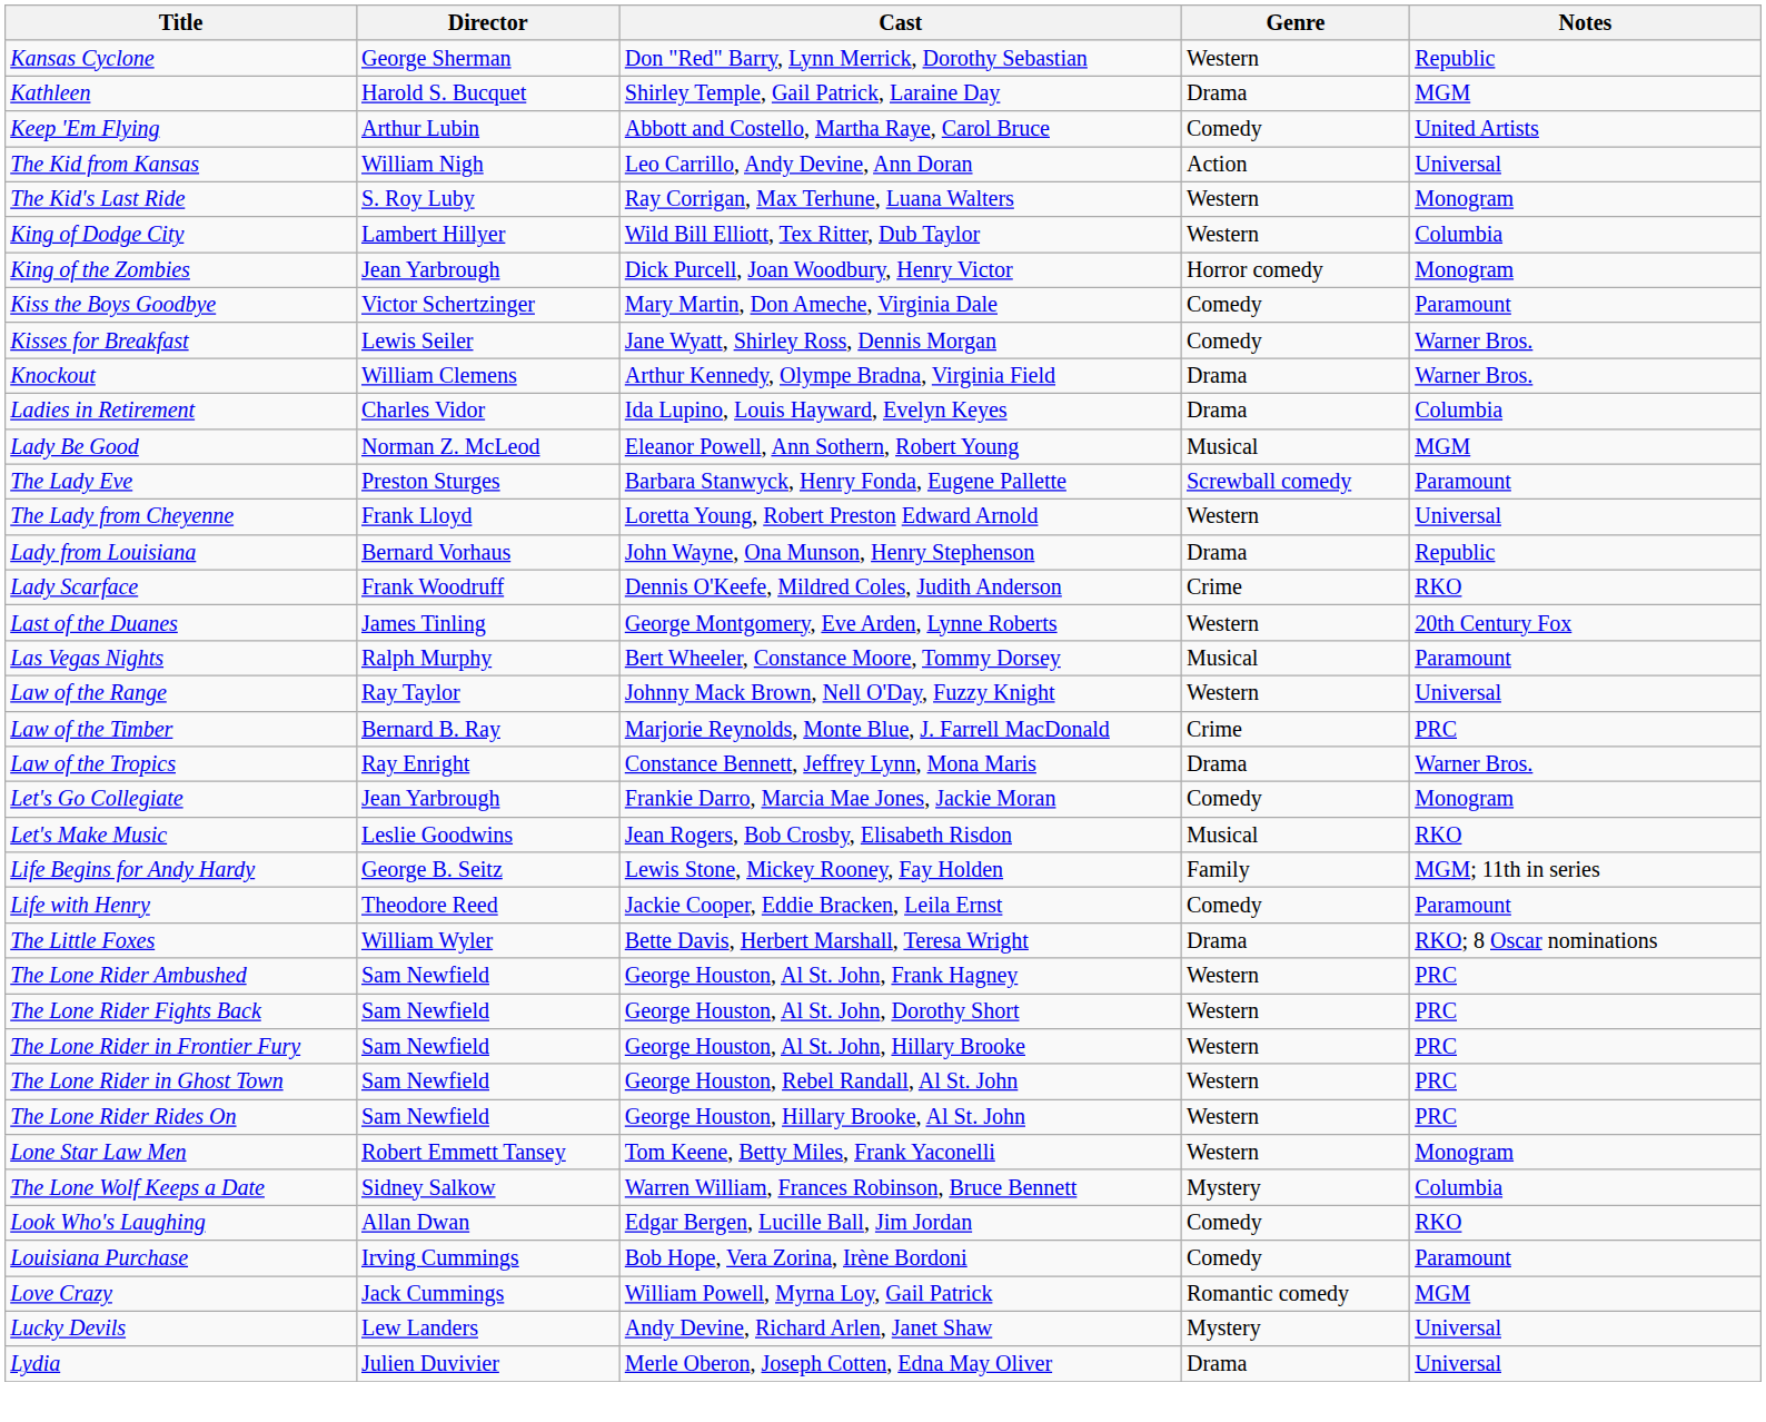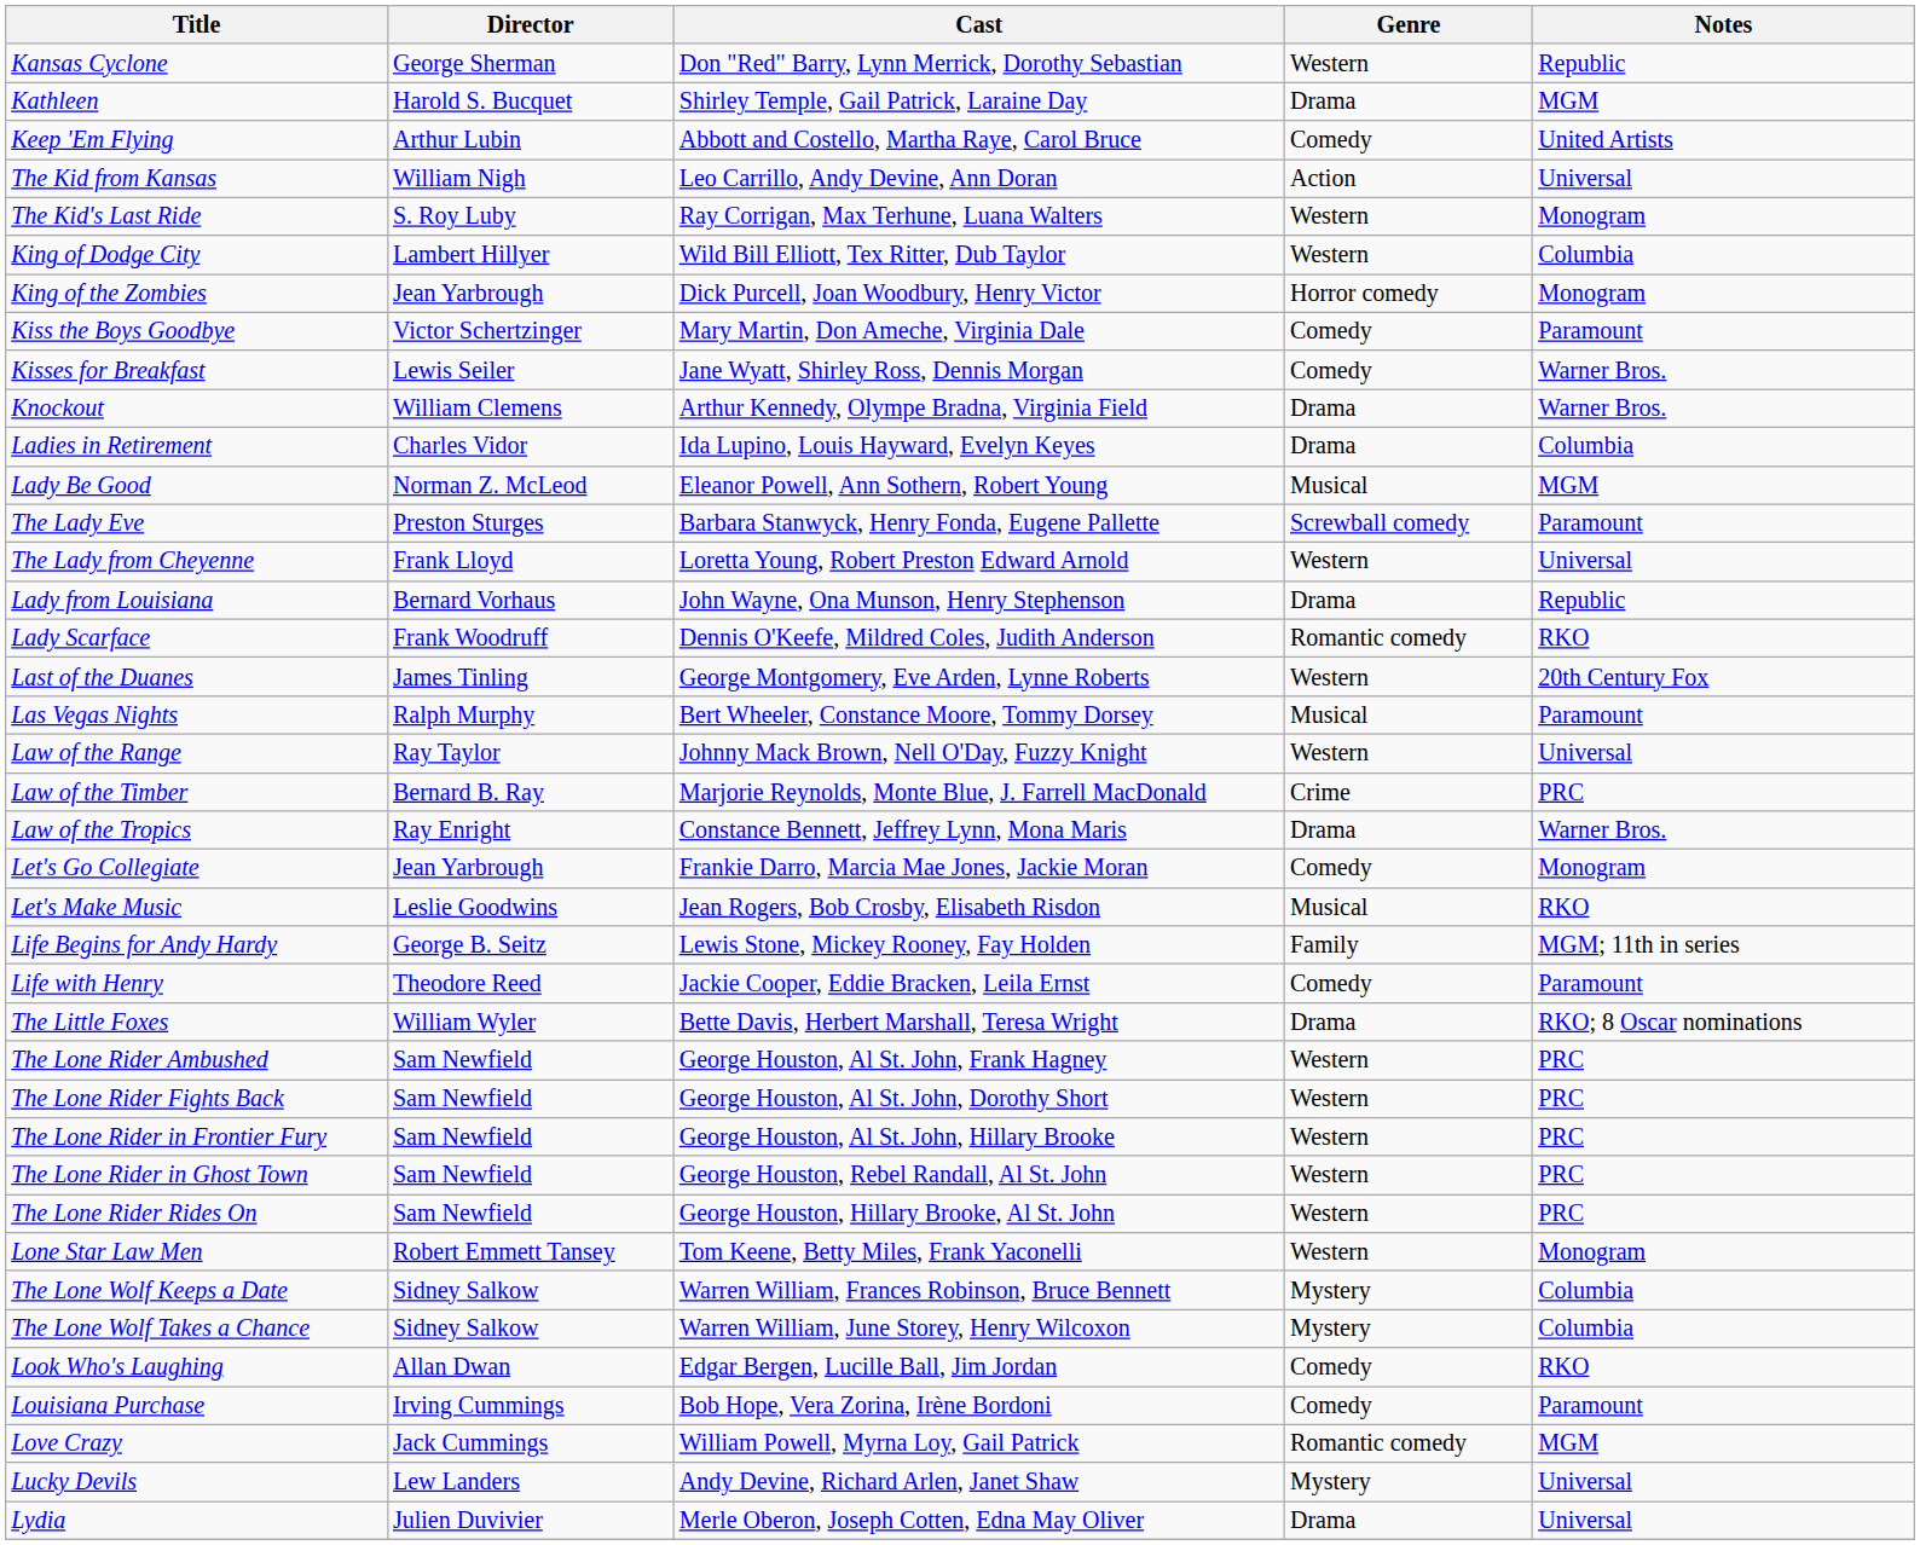 <table class="wikitable" style="width:100%;">
 <tr>
 <th style="width:20%;">Title</th>
 <th style="width:15%;">Director</th>
 <th style="width:32%;">Cast</th>
 <th style="width:13%;">Genre</th>
 <th style="width:20%;">Notes</th>
 </tr>
 <tr>
 <td><em><a href='#'>Kansas Cyclone</a></em></td>
 <td><a href='#'>George Sherman</a></td>
 <td><a href='#'>Don "Red" Barry</a>, <a href='#'>Lynn Merrick</a>, <a href='#'>Dorothy Sebastian</a></td>
 <td>Western</td>
 <td><a href='#'>Republic</a></td>
 </tr>
 <tr>
 <td><em><a href='#'>Kathleen</a></em></td>
 <td><a href='#'>Harold S. Bucquet</a></td>
 <td><a href='#'>Shirley Temple</a>, <a href='#'>Gail Patrick</a>, <a href='#'>Laraine Day</a></td>
 <td>Drama</td>
 <td><a href='#'>MGM</a></td>
 </tr>
 <tr>
 <td><em><a href='#'>Keep 'Em Flying</a></em></td>
 <td><a href='#'>Arthur Lubin</a></td>
 <td><a href='#'>Abbott and Costello</a>, <a href='#'>Martha Raye</a>, <a href='#'>Carol Bruce</a></td>
 <td>Comedy</td>
 <td><a href='#'>United Artists</a></td>
 </tr>
 <tr>
 <td><em><a href='#'>The Kid from Kansas</a></em></td>
 <td><a href='#'>William Nigh</a></td>
 <td><a href='#'>Leo Carrillo</a>, <a href='#'>Andy Devine</a>, <a href='#'>Ann Doran</a></td>
 <td>Action</td>
 <td><a href='#'>Universal</a></td>
 </tr>
 <tr>
 <td><em><a href='#'>The Kid's Last Ride</a></em></td>
 <td><a href='#'>S. Roy Luby</a></td>
 <td><a href='#'>Ray Corrigan</a>, <a href='#'>Max Terhune</a>, <a href='#'>Luana Walters</a></td>
 <td>Western</td>
 <td><a href='#'>Monogram</a></td>
 </tr>
 <tr>
 <td><em><a href='#'>King of Dodge City</a></em></td>
 <td><a href='#'>Lambert Hillyer</a></td>
 <td><a href='#'>Wild Bill Elliott</a>, <a href='#'>Tex Ritter</a>, <a href='#'>Dub Taylor</a></td>
 <td>Western</td>
 <td><a href='#'>Columbia</a></td>
 </tr>
 <tr>
 <td><em><a href='#'>King of the Zombies</a></em></td>
 <td><a href='#'>Jean Yarbrough</a></td>
 <td><a href='#'>Dick Purcell</a>, <a href='#'>Joan Woodbury</a>, <a href='#'>Henry Victor</a></td>
 <td>Horror comedy</td>
 <td><a href='#'>Monogram</a></td>
 </tr>
 <tr>
 <td><em><a href='#'>Kiss the Boys Goodbye</a></em></td>
 <td><a href='#'>Victor Schertzinger</a></td>
 <td><a href='#'>Mary Martin</a>, <a href='#'>Don Ameche</a>, <a href='#'>Virginia Dale</a></td>
 <td>Comedy</td>
 <td><a href='#'>Paramount</a></td>
 </tr>
 <tr>
 <td><em><a href='#'>Kisses for Breakfast</a></em></td>
 <td><a href='#'>Lewis Seiler</a></td>
 <td><a href='#'>Jane Wyatt</a>, <a href='#'>Shirley Ross</a>, <a href='#'>Dennis Morgan</a></td>
 <td>Comedy</td>
 <td><a href='#'>Warner Bros.</a></td>
 </tr>
 <tr>
 <td><em><a href='#'>Knockout</a></em></td>
 <td><a href='#'>William Clemens</a></td>
 <td><a href='#'>Arthur Kennedy</a>, <a href='#'>Olympe Bradna</a>, <a href='#'>Virginia Field</a></td>
 <td>Drama</td>
 <td><a href='#'>Warner Bros.</a></td>
 </tr>
 <tr>
 <td><em><a href='#'>Ladies in Retirement</a></em></td>
 <td><a href='#'>Charles Vidor</a></td>
 <td><a href='#'>Ida Lupino</a>, <a href='#'>Louis Hayward</a>, <a href='#'>Evelyn Keyes</a></td>
 <td>Drama</td>
 <td><a href='#'>Columbia</a></td>
 </tr>
 <tr>
 <td><em><a href='#'>Lady Be Good</a></em></td>
 <td><a href='#'>Norman Z. McLeod</a></td>
 <td><a href='#'>Eleanor Powell</a>, <a href='#'>Ann Sothern</a>, <a href='#'>Robert Young</a></td>
 <td>Musical</td>
 <td><a href='#'>MGM</a></td>
 </tr>
 <tr>
 <td><em><a href='#'>The Lady Eve</a></em></td>
 <td><a href='#'>Preston Sturges</a></td>
 <td><a href='#'>Barbara Stanwyck</a>, <a href='#'>Henry Fonda</a>, <a href='#'>Eugene Pallette</a></td>
 <td><a href='#'>Screwball comedy</a></td>
 <td><a href='#'>Paramount</a></td>
 </tr>
 <tr>
 <td><em><a href='#'>The Lady from Cheyenne</a></em></td>
 <td><a href='#'>Frank Lloyd</a></td>
 <td><a href='#'>Loretta Young</a>, <a href='#'>Robert Preston</a> <a href='#'>Edward Arnold</a></td>
 <td>Western</td>
 <td><a href='#'>Universal</a></td>
 </tr>
 <tr>
 <td><em><a href='#'>Lady from Louisiana</a></em></td>
 <td><a href='#'>Bernard Vorhaus</a></td>
 <td><a href='#'>John Wayne</a>, <a href='#'>Ona Munson</a>, <a href='#'>Henry Stephenson</a></td>
 <td>Drama</td>
 <td><a href='#'>Republic</a></td>
 </tr>
 <tr>
 <td><em><a href='#'>Lady Scarface</a></em></td>
 <td><a href='#'>Frank Woodruff</a></td>
 <td><a href='#'>Dennis O'Keefe</a>, <a href='#'>Mildred Coles</a>, <a href='#'>Judith Anderson</a></td>
-<td>Crime</td>
+<td>Romantic comedy</td>
 <td><a href='#'>RKO</a></td>
 </tr>
 <tr>
 <td><em><a href='#'>Last of the Duanes</a></em></td>
 <td><a href='#'>James Tinling</a></td>
 <td><a href='#'>George Montgomery</a>, <a href='#'>Eve Arden</a>, <a href='#'>Lynne Roberts</a></td>
 <td>Western</td>
 <td><a href='#'>20th Century Fox</a></td>
 </tr>
 <tr>
 <td><em><a href='#'>Las Vegas Nights</a></em></td>
 <td><a href='#'>Ralph Murphy</a></td>
 <td><a href='#'>Bert Wheeler</a>, <a href='#'>Constance Moore</a>, <a href='#'>Tommy Dorsey</a></td>
 <td>Musical</td>
 <td><a href='#'>Paramount</a></td>
 </tr>
 <tr>
 <td><em><a href='#'>Law of the Range</a></em></td>
 <td><a href='#'>Ray Taylor</a></td>
 <td><a href='#'>Johnny Mack Brown</a>, <a href='#'>Nell O'Day</a>, <a href='#'>Fuzzy Knight</a></td>
 <td>Western</td>
 <td><a href='#'>Universal</a></td>
 </tr>
 <tr>
 <td><em><a href='#'>Law of the Timber</a></em></td>
 <td><a href='#'>Bernard B. Ray</a></td>
 <td><a href='#'>Marjorie Reynolds</a>, <a href='#'>Monte Blue</a>, <a href='#'>J. Farrell MacDonald</a></td>
 <td>Crime</td>
 <td><a href='#'>PRC</a></td>
 </tr>
 <tr>
 <td><em><a href='#'>Law of the Tropics</a></em></td>
 <td><a href='#'>Ray Enright</a></td>
 <td><a href='#'>Constance Bennett</a>, <a href='#'>Jeffrey Lynn</a>, <a href='#'>Mona Maris</a></td>
 <td>Drama</td>
 <td><a href='#'>Warner Bros.</a></td>
 </tr>
 <tr>
 <td><em><a href='#'>Let's Go Collegiate</a></em></td>
 <td><a href='#'>Jean Yarbrough</a></td>
 <td><a href='#'>Frankie Darro</a>, <a href='#'>Marcia Mae Jones</a>, <a href='#'>Jackie Moran</a></td>
 <td>Comedy</td>
 <td><a href='#'>Monogram</a></td>
 </tr>
 <tr>
 <td><em><a href='#'>Let's Make Music</a></em></td>
 <td><a href='#'>Leslie Goodwins</a></td>
 <td><a href='#'>Jean Rogers</a>, <a href='#'>Bob Crosby</a>, <a href='#'>Elisabeth Risdon</a></td>
 <td>Musical</td>
 <td><a href='#'>RKO</a></td>
 </tr>
 <tr>
 <td><em><a href='#'>Life Begins for Andy Hardy</a></em></td>
 <td><a href='#'>George B. Seitz</a></td>
 <td><a href='#'>Lewis Stone</a>, <a href='#'>Mickey Rooney</a>, <a href='#'>Fay Holden</a></td>
 <td>Family</td>
 <td><a href='#'>MGM</a>; 11th in series</td>
 </tr>
 <tr>
 <td><em><a href='#'>Life with Henry</a></em></td>
 <td><a href='#'>Theodore Reed</a></td>
 <td><a href='#'>Jackie Cooper</a>, <a href='#'>Eddie Bracken</a>, <a href='#'>Leila Ernst</a></td>
 <td>Comedy</td>
 <td><a href='#'>Paramount</a></td>
 </tr>
 <tr>
 <td><em><a href='#'>The Little Foxes</a></em></td>
 <td><a href='#'>William Wyler</a></td>
 <td><a href='#'>Bette Davis</a>, <a href='#'>Herbert Marshall</a>, <a href='#'>Teresa Wright</a></td>
 <td>Drama</td>
 <td><a href='#'>RKO</a>; 8 <a href='#'>Oscar</a> nominations</td>
 </tr>
 <tr>
 <td><em><a href='#'>The Lone Rider Ambushed</a></em></td>
 <td><a href='#'>Sam Newfield</a></td>
 <td><a href='#'>George Houston</a>, <a href='#'>Al St. John</a>, <a href='#'>Frank Hagney</a></td>
 <td>Western</td>
 <td><a href='#'>PRC</a></td>
 </tr>
 <tr>
 <td><em><a href='#'>The Lone Rider Fights Back</a></em></td>
 <td><a href='#'>Sam Newfield</a></td>
 <td><a href='#'>George Houston</a>, <a href='#'>Al St. John</a>, <a href='#'>Dorothy Short</a></td>
 <td>Western</td>
 <td><a href='#'>PRC</a></td>
 </tr>
 <tr>
 <td><em><a href='#'>The Lone Rider in Frontier Fury</a></em></td>
 <td><a href='#'>Sam Newfield</a></td>
 <td><a href='#'>George Houston</a>, <a href='#'>Al St. John</a>, <a href='#'>Hillary Brooke</a></td>
 <td>Western</td>
 <td><a href='#'>PRC</a></td>
 </tr>
 <tr>
 <td><em><a href='#'>The Lone Rider in Ghost Town</a></em></td>
 <td><a href='#'>Sam Newfield</a></td>
 <td><a href='#'>George Houston</a>, <a href='#'>Rebel Randall</a>, <a href='#'>Al St. John</a></td>
 <td>Western</td>
 <td><a href='#'>PRC</a></td>
 </tr>
 <tr>
 <td><em><a href='#'>The Lone Rider Rides On</a></em></td>
 <td><a href='#'>Sam Newfield</a></td>
 <td><a href='#'>George Houston</a>, <a href='#'>Hillary Brooke</a>, <a href='#'>Al St. John</a></td>
 <td>Western</td>
 <td><a href='#'>PRC</a></td>
 </tr>
 <tr>
 <td><em><a href='#'>Lone Star Law Men</a></em></td>
 <td><a href='#'>Robert Emmett Tansey</a></td>
 <td><a href='#'>Tom Keene</a>, <a href='#'>Betty Miles</a>, <a href='#'>Frank Yaconelli</a></td>
 <td>Western</td>
 <td><a href='#'>Monogram</a></td>
 </tr>
 <tr>
 <td><em><a href='#'>The Lone Wolf Keeps a Date</a></em></td>
 <td><a href='#'>Sidney Salkow</a></td>
 <td><a href='#'>Warren William</a>, <a href='#'>Frances Robinson</a>, <a href='#'>Bruce Bennett</a></td>
 <td>Mystery</td>
 <td><a href='#'>Columbia</a></td>
 </tr>
 <tr>
+<td><em><a href='#'>The Lone Wolf Takes a Chance</a></em></td>
+<td><a href='#'>Sidney Salkow</a></td>
+<td><a href='#'>Warren William</a>, <a href='#'>June Storey</a>, <a href='#'>Henry Wilcoxon</a></td>
+<td>Mystery</td>
+<td><a href='#'>Columbia</a></td>
+</tr>
+<tr>
 <td><em><a href='#'>Look Who's Laughing</a></em></td>
 <td><a href='#'>Allan Dwan</a></td>
 <td><a href='#'>Edgar Bergen</a>, <a href='#'>Lucille Ball</a>, <a href='#'>Jim Jordan</a></td>
 <td>Comedy</td>
 <td><a href='#'>RKO</a></td>
 </tr>
 <tr>
 <td><em><a href='#'>Louisiana Purchase</a></em></td>
 <td><a href='#'>Irving Cummings</a></td>
 <td><a href='#'>Bob Hope</a>, <a href='#'>Vera Zorina</a>, <a href='#'>Irène Bordoni</a></td>
 <td>Comedy</td>
 <td><a href='#'>Paramount</a></td>
 </tr>
 <tr>
 <td><em><a href='#'>Love Crazy</a></em></td>
 <td><a href='#'>Jack Cummings</a></td>
 <td><a href='#'>William Powell</a>, <a href='#'>Myrna Loy</a>, <a href='#'>Gail Patrick</a></td>
 <td>Romantic comedy</td>
 <td><a href='#'>MGM</a></td>
 </tr>
 <tr>
 <td><em><a href='#'>Lucky Devils</a></em></td>
 <td><a href='#'>Lew Landers</a></td>
 <td><a href='#'>Andy Devine</a>, <a href='#'>Richard Arlen</a>, <a href='#'>Janet Shaw</a></td>
 <td>Mystery</td>
 <td><a href='#'>Universal</a></td>
 </tr>
 <tr>
 <td><em><a href='#'>Lydia</a></em></td>
 <td><a href='#'>Julien Duvivier</a></td>
 <td><a href='#'>Merle Oberon</a>, <a href='#'>Joseph Cotten</a>, <a href='#'>Edna May Oliver</a></td>
 <td>Drama</td>
 <td><a href='#'>Universal</a></td>
 </tr>
 <tr>
 </tr>
 </table>
